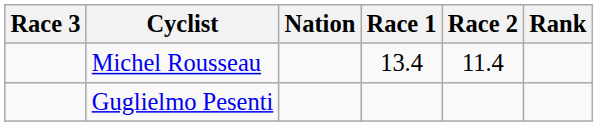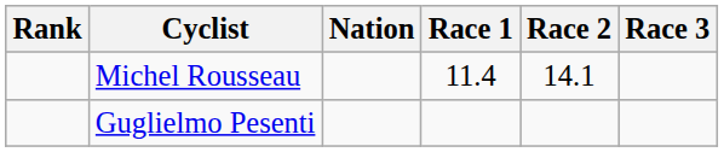 <table class="wikitable sortable" style="text-align:center">
 <tr>
-<th>Race 3</th>
+<th>Rank</th>
 <th>Cyclist</th>
 <th>Nation</th>
 <th>Race 1</th>
 <th>Race 2</th>
-<th>Rank</th>
+<th>Race 3</th>
 </tr>
 <tr>
 <td></td>
 <td align=left><a href='#'>Michel Rousseau</a></td>
 <td align=left></td>
-<td>13.4 </td>
 <td>11.4 </td>
+<td>14.1 </td>
 <td></td>
 </tr>
 <tr>
 <td></td>
 <td align=left><a href='#'>Guglielmo Pesenti</a></td>
 <td align=left></td>
 <td></td>
 <td></td>
 <td></td>
 </tr>
 </table>
